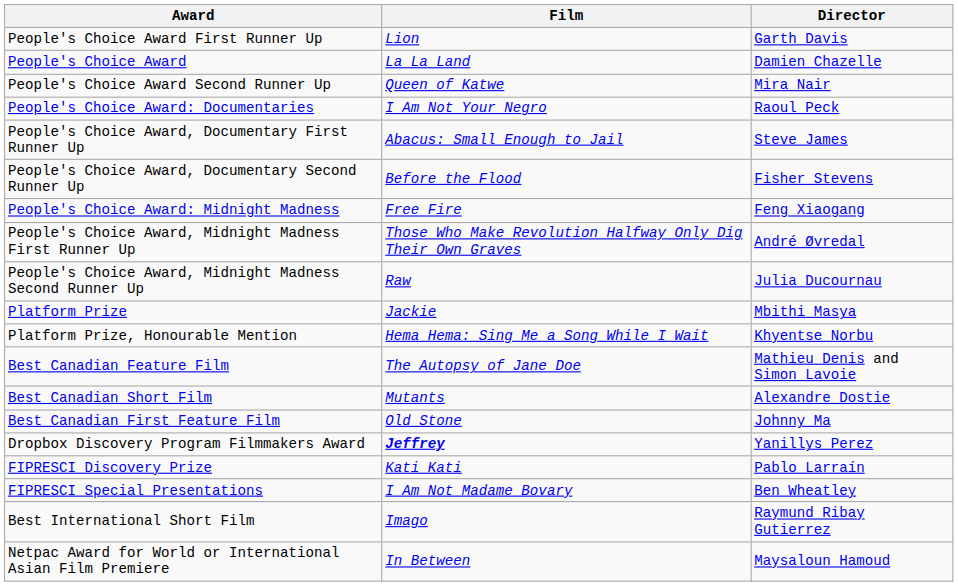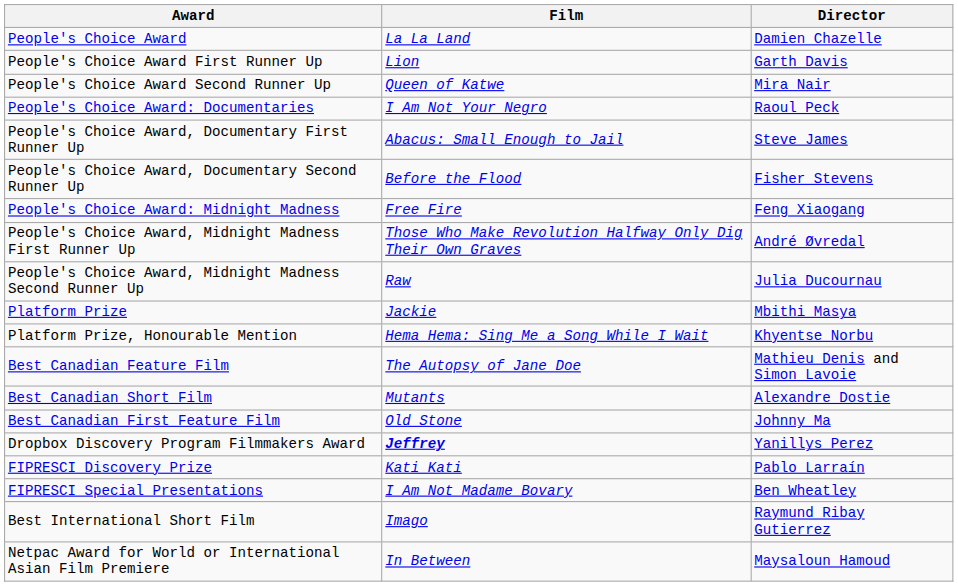 <table class="wikitable">
 <tr>
 <th>Award</th>
 <th>Film</th>
 <th>Director</th>
 </tr>
 <tr>
+<td><a href='#'>People's Choice Award</a></td>
+<td><em><a href='#'>La La Land</a></em></td>
+<td><a href='#'>Damien Chazelle</a></td>
+</tr>
+<tr>
 <td>People's Choice Award First Runner Up</td>
 <td><em><a href='#'>Lion</a></em></td>
 <td><a href='#'>Garth Davis</a></td>
-</tr>
-<tr>
-<td><a href='#'>People's Choice Award</a></td>
-<td><em><a href='#'>La La Land</a></em></td>
-<td><a href='#'>Damien Chazelle</a></td>
 </tr>
 <tr>
 <td>People's Choice Award Second Runner Up</td>
 <td><em><a href='#'>Queen of Katwe</a></em></td>
 <td><a href='#'>Mira Nair</a></td>
 </tr>
 <tr>
 <td><a href='#'>People's Choice Award: Documentaries</a></td>
 <td><em><a href='#'>I Am Not Your Negro</a></em></td>
 <td><a href='#'>Raoul Peck</a></td>
 </tr>
 <tr>
 <td>People's Choice Award, Documentary First Runner Up</td>
 <td><em><a href='#'>Abacus: Small Enough to Jail</a></em></td>
 <td><a href='#'>Steve James</a></td>
 </tr>
 <tr>
 <td>People's Choice Award, Documentary Second Runner Up</td>
 <td><em><a href='#'>Before the Flood</a></em></td>
 <td><a href='#'>Fisher Stevens</a></td>
 </tr>
 <tr>
 <td><a href='#'>People's Choice Award: Midnight Madness</a></td>
 <td><em><a href='#'>Free Fire</a></em></td>
 <td><a href='#'>Feng Xiaogang</a></td>
 </tr>
 <tr>
 <td>People's Choice Award, Midnight Madness First Runner Up</td>
 <td><em><a href='#'>Those Who Make Revolution Halfway Only Dig Their Own Graves</a></em></td>
 <td><a href='#'>André Øvredal</a></td>
 </tr>
 <tr>
 <td>People's Choice Award, Midnight Madness Second Runner Up</td>
 <td><em><a href='#'>Raw</a></em></td>
 <td><a href='#'>Julia Ducournau</a></td>
 </tr>
 <tr>
 <td><a href='#'>Platform Prize</a></td>
 <td><em><a href='#'>Jackie</a></em></td>
 <td><a href='#'>Mbithi Masya</a></td>
 </tr>
 <tr>
 <td>Platform Prize, Honourable Mention</td>
 <td><em><a href='#'>Hema Hema: Sing Me a Song While I Wait</a></em></td>
 <td><a href='#'>Khyentse Norbu</a></td>
 </tr>
 <tr>
 <td><a href='#'>Best Canadian Feature Film</a></td>
 <td><em><a href='#'>The Autopsy of Jane Doe</a></em></td>
 <td><a href='#'>Mathieu Denis</a> and <a href='#'>Simon Lavoie</a></td>
 </tr>
 <tr>
 <td><a href='#'>Best Canadian Short Film</a></td>
 <td><em><a href='#'>Mutants</a></em></td>
 <td><a href='#'>Alexandre Dostie</a></td>
 </tr>
 <tr>
 <td><a href='#'>Best Canadian First Feature Film</a></td>
 <td><em><a href='#'>Old Stone</a></em></td>
 <td><a href='#'>Johnny Ma</a></td>
 </tr>
 <tr>
 <td>Dropbox Discovery Program Filmmakers Award</td>
 <td><strong><em><a href='#'>Jeffrey</a></em></strong></td>
 <td><a href='#'>Yanillys Perez</a></td>
 </tr>
 <tr>
 <td><a href='#'>FIPRESCI Discovery Prize</a></td>
 <td><em><a href='#'>Kati Kati</a></em></td>
 <td><a href='#'>Pablo Larraín</a></td>
 </tr>
 <tr>
 <td><a href='#'>FIPRESCI Special Presentations</a></td>
 <td><em><a href='#'>I Am Not Madame Bovary</a></em></td>
 <td><a href='#'>Ben Wheatley</a></td>
 </tr>
 <tr>
 <td>Best International Short Film</td>
 <td><em><a href='#'>Imago</a></em></td>
 <td><a href='#'>Raymund Ribay Gutierrez</a></td>
 </tr>
 <tr>
 <td>Netpac Award for World or International Asian Film Premiere</td>
 <td><em><a href='#'>In Between</a></em></td>
 <td><a href='#'>Maysaloun Hamoud</a></td>
 </tr>
 </table>
